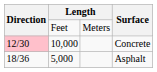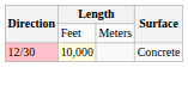 <table class="wikitable">
 <tr>
 <th rowspan="2">Direction</th>
 <th colspan="2">Length</th>
 <th rowspan="2">Surface</th>
 </tr>
 <tr>
 <td>Feet</td>
 <td>Meters</td>
 </tr>
 <tr>
 <td style="background: pink;">12/30</td>
-<td>10,000</td>
+<td style="background: lightyellow;">10,000</td>
 <td></td>
 <td>Concrete</td>
 </tr>
-<tr>
-<td>18/36</td>
-<td>5,000</td>
-<td></td>
-<td>Asphalt</td>
-</tr>
 </table>
